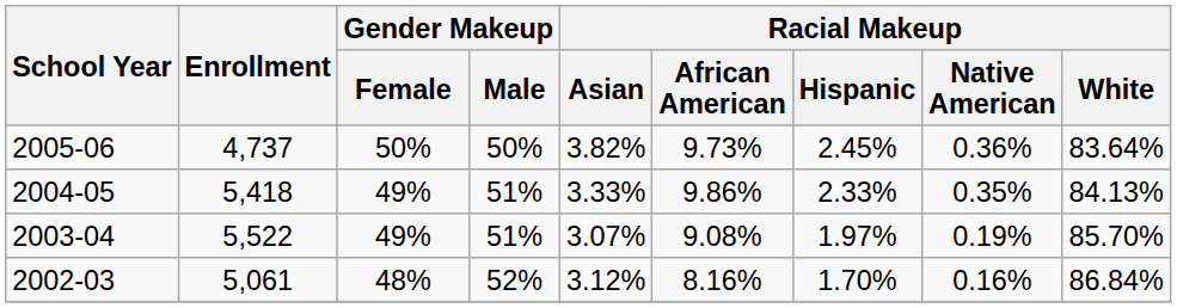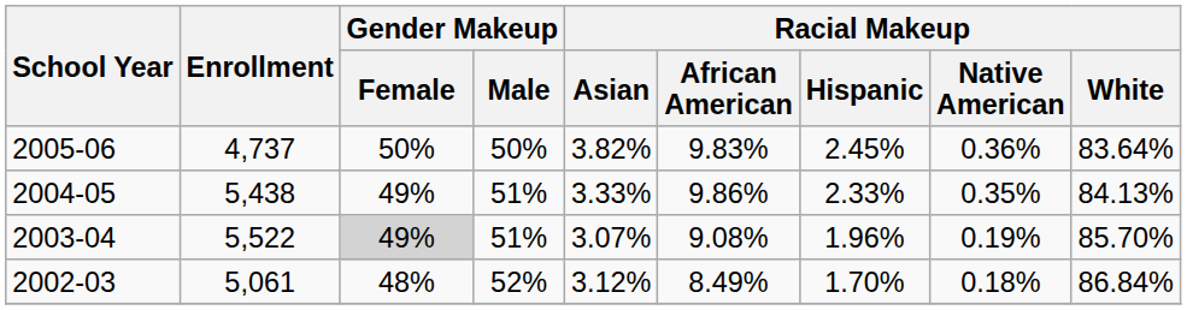 <table class="wikitable" style="font-size: 95%;">
 <tr>
 <th rowspan="2">School Year</th>
 <th rowspan="2">Enrollment</th>
 <th colspan="2">Gender Makeup</th>
 <th colspan="5">Racial Makeup</th>
 </tr>
 <tr>
 <th>Female</th>
 <th>Male</th>
 <th>Asian</th>
 <th>African <br>American</th>
 <th>Hispanic</th>
 <th>Native <br>American</th>
 <th>White</th>
 </tr>
 <tr>
 <td align="left">2005-06</td>
 <td align="center">4,737</td>
 <td align="center">50%</td>
 <td align="center">50%</td>
 <td align="center">3.82%</td>
-<td align="center">9.73%</td>
+<td align="center">9.83%</td>
 <td align="center">2.45%</td>
 <td align="center">0.36%</td>
 <td align="center">83.64%</td>
 </tr>
 <tr>
 <td align="left">2004-05</td>
-<td align="center">5,418</td>
+<td align="center">5,438</td>
 <td align="center">49%</td>
 <td align="center">51%</td>
 <td align="center">3.33%</td>
 <td align="center">9.86%</td>
 <td align="center">2.33%</td>
 <td align="center">0.35%</td>
 <td align="center">84.13%</td>
 </tr>
 <tr>
 <td align="left">2003-04</td>
 <td align="center">5,522</td>
-<td align="center">49%</td>
+<td align="center" style="background: lightgrey;">49%</td>
 <td align="center">51%</td>
 <td align="center">3.07%</td>
 <td align="center">9.08%</td>
-<td align="center">1.97%</td>
+<td align="center">1.96%</td>
 <td align="center">0.19%</td>
 <td align="center">85.70%</td>
 </tr>
 <tr>
 <td align="left">2002-03</td>
 <td align="center">5,061</td>
 <td align="center">48%</td>
 <td align="center">52%</td>
 <td align="center">3.12%</td>
-<td align="center">8.16%</td>
+<td align="center">8.49%</td>
 <td align="center">1.70%</td>
-<td align="center">0.16%</td>
+<td align="center">0.18%</td>
 <td align="center">86.84%</td>
 </tr>
 <tr>
 </tr>
 </table>
